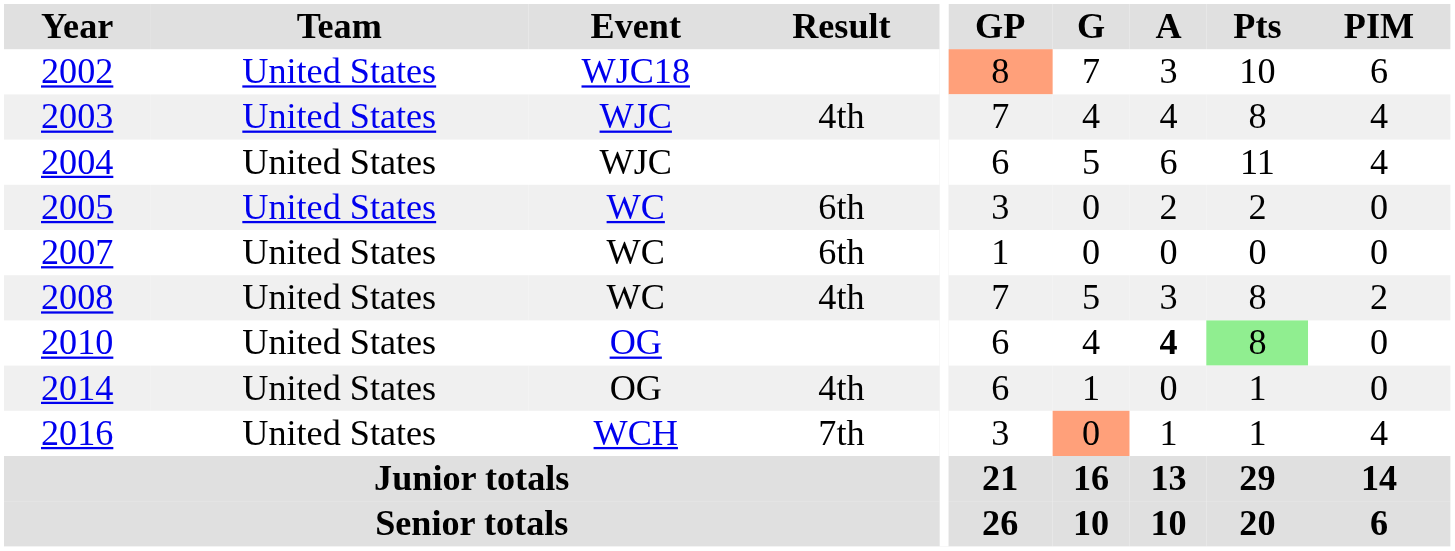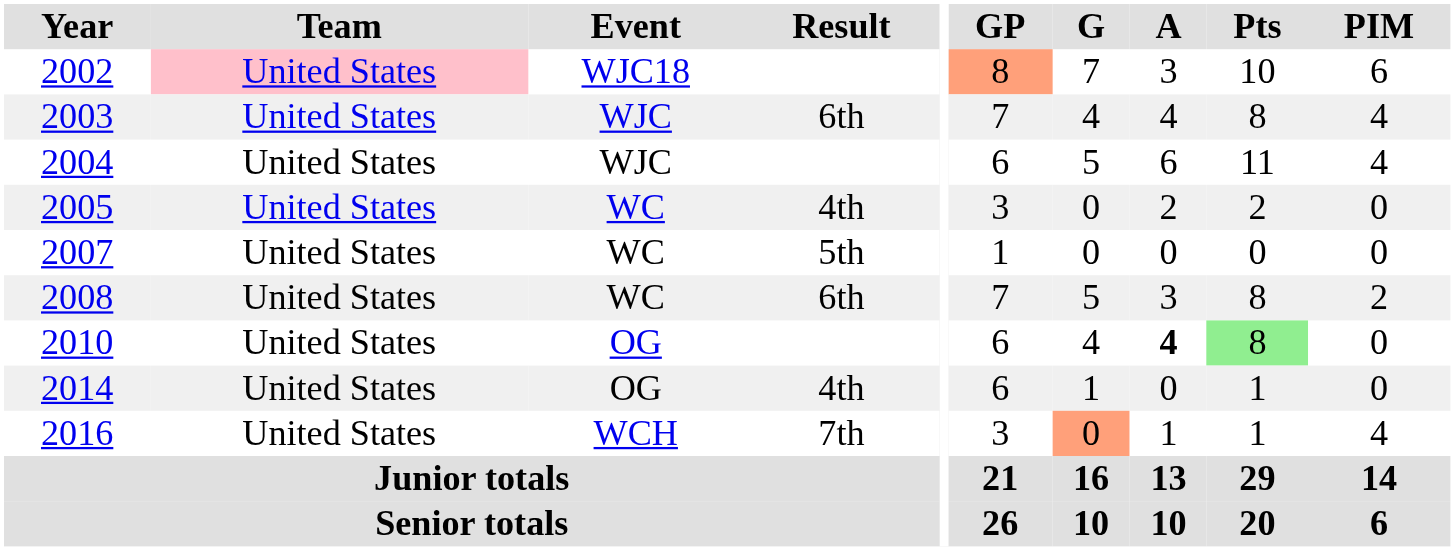 <table border="0" cellpadding="1" cellspacing="0" ID="Table3" style="text-align:center; width:40em;">
 <tr bgcolor="#e0e0e0">
 <th>Year</th>
 <th>Team</th>
 <th>Event</th>
 <th>Result</th>
 <th rowspan="99" bgcolor="#ffffff"></th>
 <th>GP</th>
 <th>G</th>
 <th>A</th>
 <th>Pts</th>
 <th>PIM</th>
 </tr>
 <tr>
 <td><a href='#'>2002</a></td>
-<td><a href='#'>United States</a></td>
+<td style="background: pink;"><a href='#'>United States</a></td>
 <td><a href='#'>WJC18</a></td>
 <td></td>
 <td style="background: lightsalmon;">8</td>
 <td>7</td>
 <td>3</td>
 <td>10</td>
 <td>6</td>
 </tr>
 <tr bgcolor="#f0f0f0">
 <td><a href='#'>2003</a></td>
 <td><a href='#'>United States</a></td>
 <td><a href='#'>WJC</a></td>
-<td>4th</td>
+<td>6th</td>
 <td>7</td>
 <td>4</td>
 <td>4</td>
 <td>8</td>
 <td>4</td>
 </tr>
 <tr>
 <td><a href='#'>2004</a></td>
 <td>United States</td>
 <td>WJC</td>
 <td></td>
 <td>6</td>
 <td>5</td>
 <td>6</td>
 <td>11</td>
 <td>4</td>
 </tr>
 <tr bgcolor="#f0f0f0">
 <td><a href='#'>2005</a></td>
 <td><a href='#'>United States</a></td>
 <td><a href='#'>WC</a></td>
-<td>6th</td>
+<td>4th</td>
 <td>3</td>
 <td>0</td>
 <td>2</td>
 <td>2</td>
 <td>0</td>
 </tr>
 <tr>
 <td><a href='#'>2007</a></td>
 <td>United States</td>
 <td>WC</td>
-<td>6th</td>
+<td>5th</td>
 <td>1</td>
 <td>0</td>
 <td>0</td>
 <td>0</td>
 <td>0</td>
 </tr>
 <tr bgcolor="#f0f0f0">
 <td><a href='#'>2008</a></td>
 <td>United States</td>
 <td>WC</td>
-<td>4th</td>
+<td>6th</td>
 <td>7</td>
 <td>5</td>
 <td>3</td>
 <td>8</td>
 <td>2</td>
 </tr>
 <tr>
 <td><a href='#'>2010</a></td>
 <td>United States</td>
 <td><a href='#'>OG</a></td>
 <td></td>
 <td>6</td>
 <td>4</td>
 <td><strong>4</strong></td>
 <td style="background: lightgreen;">8</td>
 <td>0</td>
 </tr>
 <tr bgcolor="#f0f0f0">
 <td><a href='#'>2014</a></td>
 <td>United States</td>
 <td>OG</td>
 <td>4th</td>
 <td>6</td>
 <td>1</td>
 <td>0</td>
 <td>1</td>
 <td>0</td>
 </tr>
 <tr>
 <td><a href='#'>2016</a></td>
 <td>United States</td>
 <td><a href='#'>WCH</a></td>
 <td>7th</td>
 <td>3</td>
 <td style="background: lightsalmon;">0</td>
 <td>1</td>
 <td>1</td>
 <td>4</td>
 </tr>
 <tr bgcolor="#e0e0e0">
 <th colspan="4">Junior totals</th>
 <th>21</th>
 <th>16</th>
 <th>13</th>
 <th>29</th>
 <th>14</th>
 </tr>
 <tr bgcolor="#e0e0e0">
 <th colspan="4">Senior totals</th>
 <th>26</th>
 <th>10</th>
 <th>10</th>
 <th>20</th>
 <th>6</th>
 </tr>
 </table>
